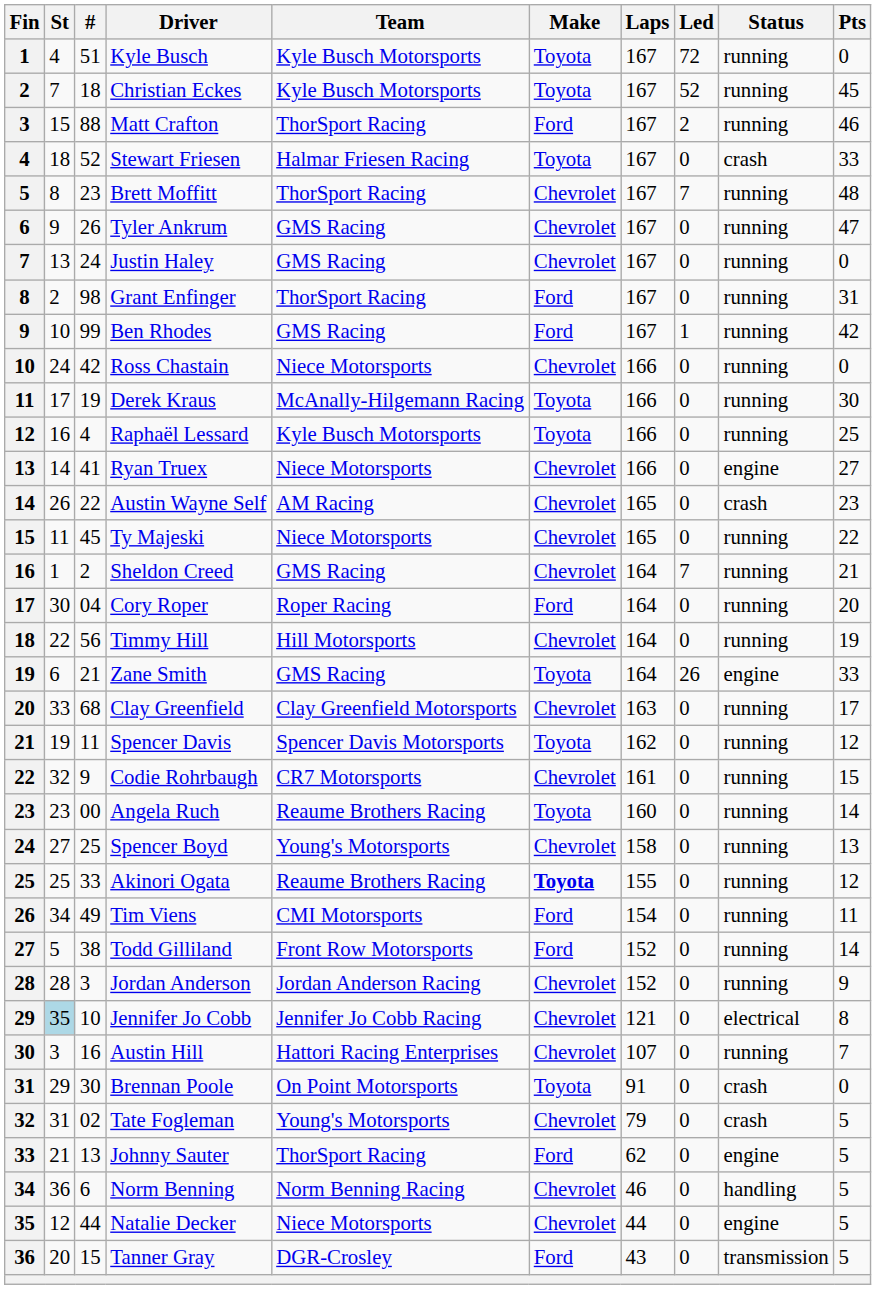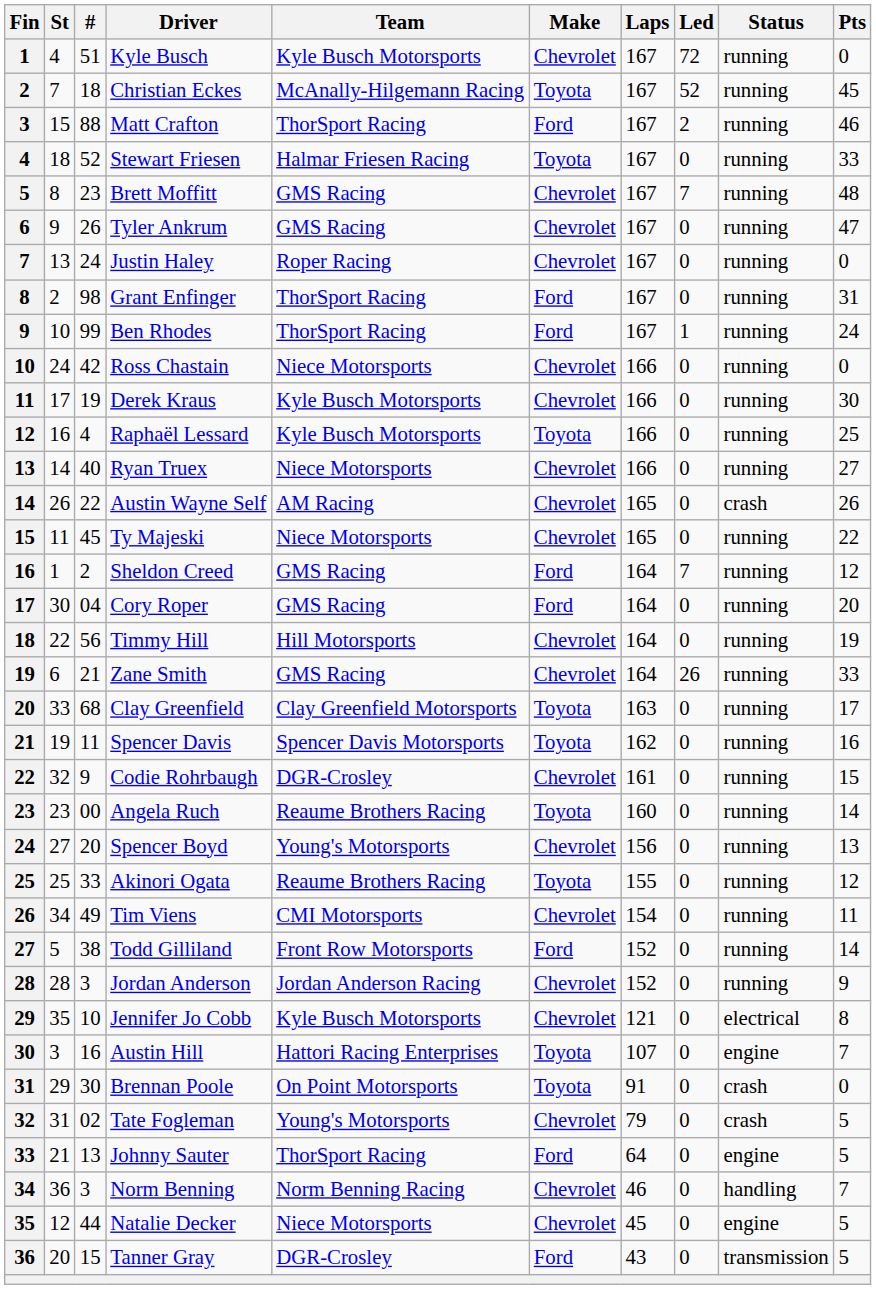 <table class="wikitable" style="font-size:95%">
 <tr>
 <th>Fin</th>
 <th>St</th>
 <th>#</th>
 <th>Driver</th>
 <th>Team</th>
 <th>Make</th>
 <th>Laps</th>
 <th>Led</th>
 <th>Status</th>
 <th>Pts</th>
 </tr>
 <tr>
 <th>1</th>
 <td>4</td>
 <td>51</td>
 <td><a href='#'>Kyle Busch</a></td>
 <td><a href='#'>Kyle Busch Motorsports</a></td>
-<td><a href='#'>Toyota</a></td>
+<td><a href='#'>Chevrolet</a></td>
 <td>167</td>
 <td>72</td>
 <td>running</td>
 <td>0</td>
 </tr>
 <tr>
 <th>2</th>
 <td>7</td>
 <td>18</td>
 <td><a href='#'>Christian Eckes</a></td>
-<td><a href='#'>Kyle Busch Motorsports</a></td>
+<td><a href='#'>McAnally-Hilgemann Racing</a></td>
 <td><a href='#'>Toyota</a></td>
 <td>167</td>
 <td>52</td>
 <td>running</td>
 <td>45</td>
 </tr>
 <tr>
 <th>3</th>
 <td>15</td>
 <td>88</td>
 <td><a href='#'>Matt Crafton</a></td>
 <td><a href='#'>ThorSport Racing</a></td>
 <td><a href='#'>Ford</a></td>
 <td>167</td>
 <td>2</td>
 <td>running</td>
 <td>46</td>
 </tr>
 <tr>
 <th>4</th>
 <td>18</td>
 <td>52</td>
 <td><a href='#'>Stewart Friesen</a></td>
 <td><a href='#'>Halmar Friesen Racing</a></td>
 <td><a href='#'>Toyota</a></td>
 <td>167</td>
 <td>0</td>
-<td>crash</td>
+<td>running</td>
 <td>33</td>
 </tr>
 <tr>
 <th>5</th>
 <td>8</td>
 <td>23</td>
 <td><a href='#'>Brett Moffitt</a></td>
-<td><a href='#'>ThorSport Racing</a></td>
+<td><a href='#'>GMS Racing</a></td>
 <td><a href='#'>Chevrolet</a></td>
 <td>167</td>
 <td>7</td>
 <td>running</td>
 <td>48</td>
 </tr>
 <tr>
 <th>6</th>
 <td>9</td>
 <td>26</td>
 <td><a href='#'>Tyler Ankrum</a></td>
 <td><a href='#'>GMS Racing</a></td>
 <td><a href='#'>Chevrolet</a></td>
 <td>167</td>
 <td>0</td>
 <td>running</td>
 <td>47</td>
 </tr>
 <tr>
 <th>7</th>
 <td>13</td>
 <td>24</td>
 <td><a href='#'>Justin Haley</a></td>
-<td><a href='#'>GMS Racing</a></td>
+<td><a href='#'>Roper Racing</a></td>
 <td><a href='#'>Chevrolet</a></td>
 <td>167</td>
 <td>0</td>
 <td>running</td>
 <td>0</td>
 </tr>
 <tr>
 <th>8</th>
 <td>2</td>
 <td>98</td>
 <td><a href='#'>Grant Enfinger</a></td>
 <td><a href='#'>ThorSport Racing</a></td>
 <td><a href='#'>Ford</a></td>
 <td>167</td>
 <td>0</td>
 <td>running</td>
 <td>31</td>
 </tr>
 <tr>
 <th>9</th>
 <td>10</td>
 <td>99</td>
 <td><a href='#'>Ben Rhodes</a></td>
-<td><a href='#'>GMS Racing</a></td>
+<td><a href='#'>ThorSport Racing</a></td>
 <td><a href='#'>Ford</a></td>
 <td>167</td>
 <td>1</td>
 <td>running</td>
-<td>42</td>
+<td>24</td>
 </tr>
 <tr>
 <th>10</th>
 <td>24</td>
 <td>42</td>
 <td><a href='#'>Ross Chastain</a></td>
 <td><a href='#'>Niece Motorsports</a></td>
 <td><a href='#'>Chevrolet</a></td>
 <td>166</td>
 <td>0</td>
 <td>running</td>
 <td>0</td>
 </tr>
 <tr>
 <th>11</th>
 <td>17</td>
 <td>19</td>
 <td><a href='#'>Derek Kraus</a></td>
-<td><a href='#'>McAnally-Hilgemann Racing</a></td>
-<td><a href='#'>Toyota</a></td>
+<td><a href='#'>Kyle Busch Motorsports</a></td>
+<td><a href='#'>Chevrolet</a></td>
 <td>166</td>
 <td>0</td>
 <td>running</td>
 <td>30</td>
 </tr>
 <tr>
 <th>12</th>
 <td>16</td>
 <td>4</td>
 <td><a href='#'>Raphaël Lessard</a></td>
 <td><a href='#'>Kyle Busch Motorsports</a></td>
 <td><a href='#'>Toyota</a></td>
 <td>166</td>
 <td>0</td>
 <td>running</td>
 <td>25</td>
 </tr>
 <tr>
 <th>13</th>
 <td>14</td>
-<td>41</td>
+<td>40</td>
 <td><a href='#'>Ryan Truex</a></td>
 <td><a href='#'>Niece Motorsports</a></td>
 <td><a href='#'>Chevrolet</a></td>
 <td>166</td>
 <td>0</td>
-<td>engine</td>
+<td>running</td>
 <td>27</td>
 </tr>
 <tr>
 <th>14</th>
 <td>26</td>
 <td>22</td>
 <td><a href='#'>Austin Wayne Self</a></td>
 <td><a href='#'>AM Racing</a></td>
 <td><a href='#'>Chevrolet</a></td>
 <td>165</td>
 <td>0</td>
 <td>crash</td>
-<td>23</td>
+<td>26</td>
 </tr>
 <tr>
 <th>15</th>
 <td>11</td>
 <td>45</td>
 <td><a href='#'>Ty Majeski</a></td>
 <td><a href='#'>Niece Motorsports</a></td>
 <td><a href='#'>Chevrolet</a></td>
 <td>165</td>
 <td>0</td>
 <td>running</td>
 <td>22</td>
 </tr>
 <tr>
 <th>16</th>
 <td>1</td>
 <td>2</td>
 <td><a href='#'>Sheldon Creed</a></td>
 <td><a href='#'>GMS Racing</a></td>
-<td><a href='#'>Chevrolet</a></td>
+<td><a href='#'>Ford</a></td>
 <td>164</td>
 <td>7</td>
 <td>running</td>
-<td>21</td>
+<td>12</td>
 </tr>
 <tr>
 <th>17</th>
 <td>30</td>
 <td>04</td>
 <td><a href='#'>Cory Roper</a></td>
-<td><a href='#'>Roper Racing</a></td>
+<td><a href='#'>GMS Racing</a></td>
 <td><a href='#'>Ford</a></td>
 <td>164</td>
 <td>0</td>
 <td>running</td>
 <td>20</td>
 </tr>
 <tr>
 <th>18</th>
 <td>22</td>
 <td>56</td>
 <td><a href='#'>Timmy Hill</a></td>
 <td><a href='#'>Hill Motorsports</a></td>
 <td><a href='#'>Chevrolet</a></td>
 <td>164</td>
 <td>0</td>
 <td>running</td>
 <td>19</td>
 </tr>
 <tr>
 <th>19</th>
 <td>6</td>
 <td>21</td>
 <td><a href='#'>Zane Smith</a></td>
 <td><a href='#'>GMS Racing</a></td>
-<td><a href='#'>Toyota</a></td>
+<td><a href='#'>Chevrolet</a></td>
 <td>164</td>
 <td>26</td>
-<td>engine</td>
+<td>running</td>
 <td>33</td>
 </tr>
 <tr>
 <th>20</th>
 <td>33</td>
 <td>68</td>
 <td><a href='#'>Clay Greenfield</a></td>
 <td><a href='#'>Clay Greenfield Motorsports</a></td>
-<td><a href='#'>Chevrolet</a></td>
+<td><a href='#'>Toyota</a></td>
 <td>163</td>
 <td>0</td>
 <td>running</td>
 <td>17</td>
 </tr>
 <tr>
 <th>21</th>
 <td>19</td>
 <td>11</td>
 <td><a href='#'>Spencer Davis</a></td>
 <td><a href='#'>Spencer Davis Motorsports</a></td>
 <td><a href='#'>Toyota</a></td>
 <td>162</td>
 <td>0</td>
 <td>running</td>
-<td>12</td>
+<td>16</td>
 </tr>
 <tr>
 <th>22</th>
 <td>32</td>
 <td>9</td>
 <td><a href='#'>Codie Rohrbaugh</a></td>
-<td><a href='#'>CR7 Motorsports</a></td>
+<td><a href='#'>DGR-Crosley</a></td>
 <td><a href='#'>Chevrolet</a></td>
 <td>161</td>
 <td>0</td>
 <td>running</td>
 <td>15</td>
 </tr>
 <tr>
 <th>23</th>
 <td>23</td>
 <td>00</td>
 <td><a href='#'>Angela Ruch</a></td>
 <td><a href='#'>Reaume Brothers Racing</a></td>
 <td><a href='#'>Toyota</a></td>
 <td>160</td>
 <td>0</td>
 <td>running</td>
 <td>14</td>
 </tr>
 <tr>
 <th>24</th>
 <td>27</td>
-<td>25</td>
+<td>20</td>
 <td><a href='#'>Spencer Boyd</a></td>
 <td><a href='#'>Young's Motorsports</a></td>
 <td><a href='#'>Chevrolet</a></td>
-<td>158</td>
+<td>156</td>
 <td>0</td>
 <td>running</td>
 <td>13</td>
 </tr>
 <tr>
 <th>25</th>
 <td>25</td>
 <td>33</td>
 <td><a href='#'>Akinori Ogata</a></td>
 <td><a href='#'>Reaume Brothers Racing</a></td>
-<td><strong><a href='#'>Toyota</a></strong></td>
+<td><a href='#'>Toyota</a></td>
 <td>155</td>
 <td>0</td>
 <td>running</td>
 <td>12</td>
 </tr>
 <tr>
 <th>26</th>
 <td>34</td>
 <td>49</td>
 <td><a href='#'>Tim Viens</a></td>
 <td><a href='#'>CMI Motorsports</a></td>
-<td><a href='#'>Ford</a></td>
+<td><a href='#'>Chevrolet</a></td>
 <td>154</td>
 <td>0</td>
 <td>running</td>
 <td>11</td>
 </tr>
 <tr>
 <th>27</th>
 <td>5</td>
 <td>38</td>
 <td><a href='#'>Todd Gilliland</a></td>
 <td><a href='#'>Front Row Motorsports</a></td>
 <td><a href='#'>Ford</a></td>
 <td>152</td>
 <td>0</td>
 <td>running</td>
 <td>14</td>
 </tr>
 <tr>
 <th>28</th>
 <td>28</td>
 <td>3</td>
 <td><a href='#'>Jordan Anderson</a></td>
 <td><a href='#'>Jordan Anderson Racing</a></td>
 <td><a href='#'>Chevrolet</a></td>
 <td>152</td>
 <td>0</td>
 <td>running</td>
 <td>9</td>
 </tr>
 <tr>
 <th>29</th>
-<td style="background: lightblue;">35</td>
+<td>35</td>
 <td>10</td>
 <td><a href='#'>Jennifer Jo Cobb</a></td>
-<td><a href='#'>Jennifer Jo Cobb Racing</a></td>
+<td><a href='#'>Kyle Busch Motorsports</a></td>
 <td><a href='#'>Chevrolet</a></td>
 <td>121</td>
 <td>0</td>
 <td>electrical</td>
 <td>8</td>
 </tr>
 <tr>
 <th>30</th>
 <td>3</td>
 <td>16</td>
 <td><a href='#'>Austin Hill</a></td>
 <td><a href='#'>Hattori Racing Enterprises</a></td>
-<td><a href='#'>Chevrolet</a></td>
+<td><a href='#'>Toyota</a></td>
 <td>107</td>
 <td>0</td>
-<td>running</td>
+<td>engine</td>
 <td>7</td>
 </tr>
 <tr>
 <th>31</th>
 <td>29</td>
 <td>30</td>
 <td><a href='#'>Brennan Poole</a></td>
 <td><a href='#'>On Point Motorsports</a></td>
 <td><a href='#'>Toyota</a></td>
 <td>91</td>
 <td>0</td>
 <td>crash</td>
 <td>0</td>
 </tr>
 <tr>
 <th>32</th>
 <td>31</td>
 <td>02</td>
 <td><a href='#'>Tate Fogleman</a></td>
 <td><a href='#'>Young's Motorsports</a></td>
 <td><a href='#'>Chevrolet</a></td>
 <td>79</td>
 <td>0</td>
 <td>crash</td>
 <td>5</td>
 </tr>
 <tr>
 <th>33</th>
 <td>21</td>
 <td>13</td>
 <td><a href='#'>Johnny Sauter</a></td>
 <td><a href='#'>ThorSport Racing</a></td>
 <td><a href='#'>Ford</a></td>
-<td>62</td>
+<td>64</td>
 <td>0</td>
 <td>engine</td>
 <td>5</td>
 </tr>
 <tr>
 <th>34</th>
 <td>36</td>
-<td>6</td>
+<td>3</td>
 <td><a href='#'>Norm Benning</a></td>
 <td><a href='#'>Norm Benning Racing</a></td>
 <td><a href='#'>Chevrolet</a></td>
 <td>46</td>
 <td>0</td>
 <td>handling</td>
-<td>5</td>
+<td>7</td>
 </tr>
 <tr>
 <th>35</th>
 <td>12</td>
 <td>44</td>
 <td><a href='#'>Natalie Decker</a></td>
 <td><a href='#'>Niece Motorsports</a></td>
 <td><a href='#'>Chevrolet</a></td>
-<td>44</td>
+<td>45</td>
 <td>0</td>
 <td>engine</td>
 <td>5</td>
 </tr>
 <tr>
 <th>36</th>
 <td>20</td>
 <td>15</td>
 <td><a href='#'>Tanner Gray</a></td>
 <td><a href='#'>DGR-Crosley</a></td>
 <td><a href='#'>Ford</a></td>
 <td>43</td>
 <td>0</td>
 <td>transmission</td>
 <td>5</td>
 </tr>
 <tr>
 <th colspan="10"></th>
 </tr>
 </table>
